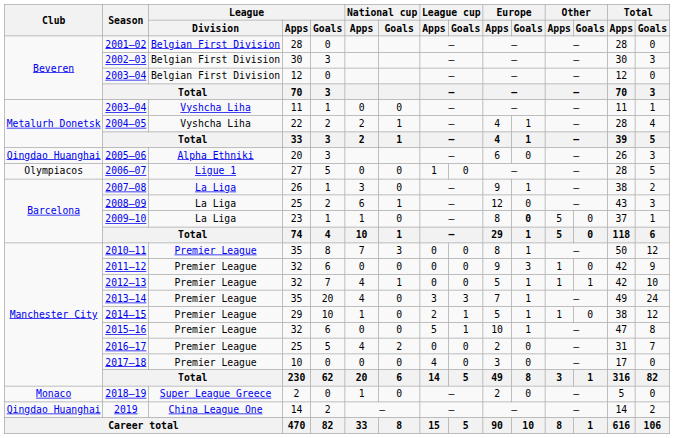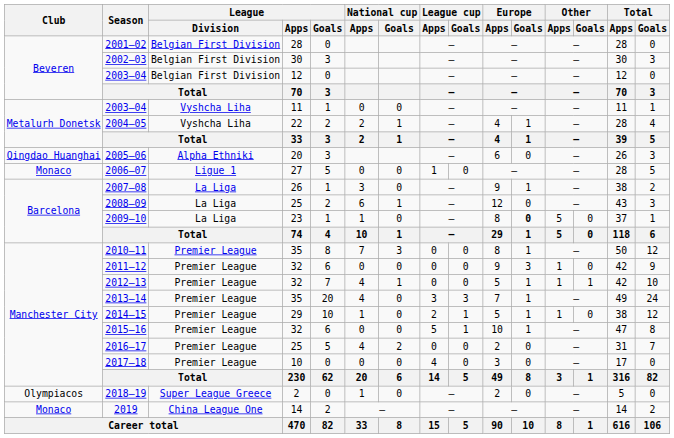 <table class=wikitable style=text-align:center>
 <tr>
 <th rowspan=2>Club</th>
 <th rowspan=2>Season</th>
 <th colspan=3>League</th>
 <th colspan=2>National cup</th>
 <th colspan=2>League cup</th>
 <th colspan=2>Europe</th>
 <th colspan=2>Other</th>
 <th colspan=2>Total</th>
 </tr>
 <tr>
 <th>Division</th>
 <th>Apps</th>
 <th>Goals</th>
 <th>Apps</th>
 <th>Goals</th>
 <th>Apps</th>
 <th>Goals</th>
 <th>Apps</th>
 <th>Goals</th>
 <th>Apps</th>
 <th>Goals</th>
 <th>Apps</th>
 <th>Goals</th>
 </tr>
 <tr>
 <td rowspan=4><a href='#'>Beveren</a></td>
 <td><a href='#'>2001–02</a></td>
 <td><a href='#'>Belgian First Division</a></td>
 <td>28</td>
 <td>0</td>
 <td></td>
 <td></td>
 <td colspan=2>—</td>
 <td colspan=2>—</td>
 <td colspan=2>—</td>
 <td>28</td>
 <td>0</td>
 </tr>
 <tr>
 <td><a href='#'>2002–03</a></td>
 <td>Belgian First Division</td>
 <td>30</td>
 <td>3</td>
 <td></td>
 <td></td>
 <td colspan=2>—</td>
 <td colspan=2>—</td>
 <td colspan=2>—</td>
 <td>30</td>
 <td>3</td>
 </tr>
 <tr>
 <td><a href='#'>2003–04</a></td>
 <td>Belgian First Division</td>
 <td>12</td>
 <td 0>0</td>
 <td></td>
 <td></td>
 <td colspan=2>—</td>
 <td colspan=2>—</td>
 <td colspan=2>—</td>
 <td>12</td>
 <td>0</td>
 </tr>
 <tr>
 <th colspan=2>Total</th>
 <th>70</th>
 <th>3</th>
 <th></th>
 <th></th>
 <th colspan=2>—</th>
 <th colspan=2>—</th>
 <th colspan=2>—</th>
 <th>70</th>
 <th>3</th>
 </tr>
 <tr>
 <td rowspan=3><a href='#'>Metalurh Donetsk</a></td>
 <td><a href='#'>2003–04</a></td>
 <td><a href='#'>Vyshcha Liha</a></td>
 <td>11</td>
 <td>1</td>
 <td>0</td>
 <td>0</td>
 <td colspan=2>—</td>
 <td colspan=2>—</td>
 <td colspan=2>—</td>
 <td>11</td>
 <td>1</td>
 </tr>
 <tr>
 <td><a href='#'>2004–05</a></td>
 <td>Vyshcha Liha</td>
 <td>22</td>
 <td>2</td>
 <td>2</td>
 <td>1</td>
 <td colspan=2>—</td>
 <td>4</td>
 <td>1</td>
 <td colspan=2>—</td>
 <td>28</td>
 <td>4</td>
 </tr>
 <tr>
 <th colspan=2>Total</th>
 <th>33</th>
 <th>3</th>
 <th>2</th>
 <th>1</th>
 <th colspan=2>—</th>
 <th>4</th>
 <th>1</th>
 <th colspan=2>—</th>
 <th>39</th>
 <th>5</th>
 </tr>
 <tr>
 <td><a href='#'>Qingdao Huanghai</a></td>
 <td><a href='#'>2005–06</a></td>
 <td><a href='#'>Alpha Ethniki</a></td>
 <td>20</td>
 <td>3</td>
 <td></td>
 <td></td>
 <td colspan=2>—</td>
 <td>6</td>
 <td>0</td>
 <td colspan=2>—</td>
 <td>26</td>
 <td>3</td>
 </tr>
 <tr>
-<td>Olympiacos</td>
+<td><a href='#'>Monaco</a></td>
 <td><a href='#'>2006–07</a></td>
 <td><a href='#'>Ligue 1</a></td>
 <td>27</td>
 <td>5</td>
 <td>0</td>
 <td>0</td>
 <td>1</td>
 <td>0</td>
 <td colspan=2>—</td>
 <td colspan=2>—</td>
 <td>28</td>
 <td>5</td>
 </tr>
 <tr>
 <td rowspan=4><a href='#'>Barcelona</a></td>
 <td><a href='#'>2007–08</a></td>
 <td><a href='#'>La Liga</a></td>
 <td>26</td>
 <td>1</td>
 <td>3</td>
 <td>0</td>
 <td colspan=2>—</td>
 <td>9</td>
 <td>1</td>
 <td colspan=2>—</td>
 <td>38</td>
 <td>2</td>
 </tr>
 <tr>
 <td><a href='#'>2008–09</a></td>
 <td>La Liga</td>
 <td>25</td>
 <td>2</td>
 <td>6</td>
 <td>1</td>
 <td colspan=2>—</td>
 <td>12</td>
 <td>0</td>
 <td colspan=2>—</td>
 <td>43</td>
 <td>3</td>
 </tr>
 <tr>
 <td><a href='#'>2009–10</a></td>
 <td>La Liga</td>
 <td>23</td>
 <td>1</td>
 <td>1</td>
 <td>0</td>
 <td colspan=2>—</td>
 <td>8</td>
 <td><strong>0</strong></td>
 <td>5</td>
 <td>0</td>
 <td>37</td>
 <td>1</td>
 </tr>
 <tr>
 <th colspan=2>Total</th>
 <th>74</th>
 <th>4</th>
 <th>10</th>
 <th>1</th>
 <th colspan=2>—</th>
 <th>29</th>
 <th>1</th>
 <th>5</th>
 <th>0</th>
 <th>118</th>
 <th>6</th>
 </tr>
 <tr>
 <td rowspan=9><a href='#'>Manchester City</a></td>
 <td><a href='#'>2010–11</a></td>
 <td><a href='#'>Premier League</a></td>
 <td>35</td>
 <td>8</td>
 <td>7</td>
 <td>3</td>
 <td>0</td>
 <td>0</td>
 <td>8</td>
 <td>1</td>
 <td colspan=2>—</td>
 <td>50</td>
 <td>12</td>
 </tr>
 <tr>
 <td><a href='#'>2011–12</a></td>
 <td>Premier League</td>
 <td>32</td>
 <td>6</td>
 <td>0</td>
 <td>0</td>
 <td>0</td>
 <td>0</td>
 <td>9</td>
 <td>3</td>
 <td>1</td>
 <td>0</td>
 <td>42</td>
 <td>9</td>
 </tr>
 <tr>
 <td><a href='#'>2012–13</a></td>
 <td>Premier League</td>
 <td>32</td>
 <td>7</td>
 <td>4</td>
 <td>1</td>
 <td>0</td>
 <td>0</td>
 <td>5</td>
 <td>1</td>
 <td>1</td>
 <td>1</td>
 <td>42</td>
 <td>10</td>
 </tr>
 <tr>
 <td><a href='#'>2013–14</a></td>
 <td>Premier League</td>
 <td>35</td>
 <td>20</td>
 <td>4</td>
 <td>0</td>
 <td>3</td>
 <td>3</td>
 <td>7</td>
 <td>1</td>
 <td colspan=2>—</td>
 <td>49</td>
 <td>24</td>
 </tr>
 <tr>
 <td><a href='#'>2014–15</a></td>
 <td>Premier League</td>
 <td>29</td>
 <td>10</td>
 <td>1</td>
 <td>0</td>
 <td>2</td>
 <td>1</td>
 <td>5</td>
 <td>1</td>
 <td>1</td>
 <td>0</td>
 <td>38</td>
 <td>12</td>
 </tr>
 <tr>
 <td><a href='#'>2015–16</a></td>
 <td>Premier League</td>
 <td>32</td>
 <td>6</td>
 <td>0</td>
 <td>0</td>
 <td>5</td>
 <td>1</td>
 <td>10</td>
 <td>1</td>
 <td colspan=2>—</td>
 <td>47</td>
 <td>8</td>
 </tr>
 <tr>
 <td><a href='#'>2016–17</a></td>
 <td>Premier League</td>
 <td>25</td>
 <td>5</td>
 <td>4</td>
 <td>2</td>
 <td>0</td>
 <td>0</td>
 <td>2</td>
 <td>0</td>
 <td colspan=2>—</td>
 <td>31</td>
 <td>7</td>
 </tr>
 <tr>
 <td><a href='#'>2017–18</a></td>
 <td>Premier League</td>
 <td>10</td>
 <td>0</td>
 <td>0</td>
 <td>0</td>
 <td>4</td>
 <td>0</td>
 <td>3</td>
 <td>0</td>
 <td colspan=2>—</td>
 <td>17</td>
 <td>0</td>
 </tr>
 <tr>
 <th colspan=2>Total</th>
 <th>230</th>
 <th>62</th>
 <th>20</th>
 <th>6</th>
 <th>14</th>
 <th>5</th>
 <th>49</th>
 <th>8</th>
 <th>3</th>
 <th>1</th>
 <th>316</th>
 <th>82</th>
 </tr>
 <tr>
-<td><a href='#'>Monaco</a></td>
+<td>Olympiacos</td>
 <td><a href='#'>2018–19</a></td>
 <td><a href='#'>Super League Greece</a></td>
 <td>2</td>
 <td>0</td>
 <td>1</td>
 <td>0</td>
 <td colspan=2>—</td>
 <td>2</td>
 <td>0</td>
 <td colspan=2>—</td>
 <td>5</td>
 <td>0</td>
 </tr>
 <tr>
-<td><a href='#'>Qingdao Huanghai</a></td>
+<td><a href='#'>Monaco</a></td>
 <td><a href='#'>2019</a></td>
 <td><a href='#'>China League One</a></td>
 <td>14</td>
 <td>2</td>
 <td colspan=2>—</td>
 <td colspan=2>—</td>
 <td colspan=2>—</td>
 <td colspan=2>—</td>
 <td>14</td>
 <td>2</td>
 </tr>
 <tr>
 <th colspan="3">Career total</th>
 <th>470</th>
 <th>82</th>
 <th>33</th>
 <th>8</th>
 <th>15</th>
 <th>5</th>
 <th>90</th>
 <th>10</th>
 <th>8</th>
 <th>1</th>
 <th>616</th>
 <th>106</th>
 </tr>
 </table>
